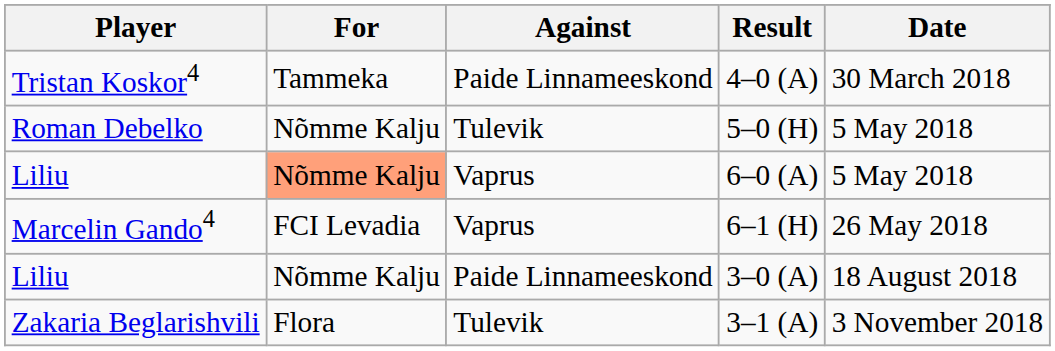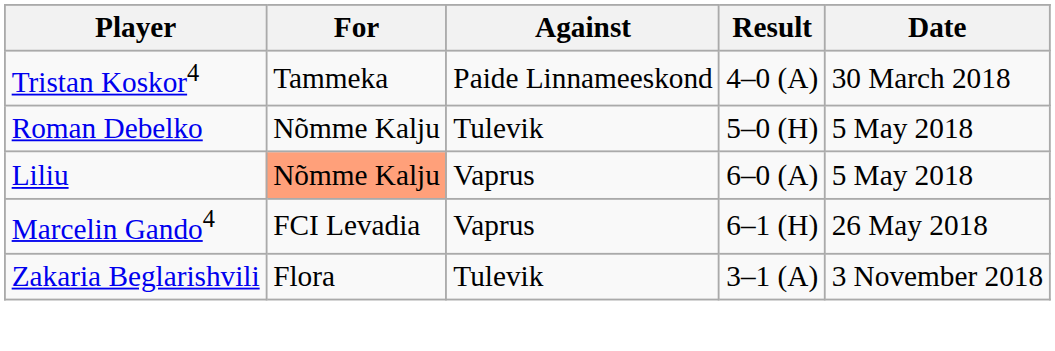 <table class="wikitable">
 <tr>
 <th>Player</th>
 <th>For</th>
 <th>Against</th>
 <th>Result</th>
 <th>Date</th>
 </tr>
 <tr>
 <td> <a href='#'>Tristan Koskor</a><sup>4</sup></td>
 <td>Tammeka</td>
 <td>Paide Linnameeskond</td>
 <td align=center>4–0 (A)</td>
 <td>30 March 2018</td>
 </tr>
 <tr>
 <td> <a href='#'>Roman Debelko</a></td>
 <td>Nõmme Kalju</td>
 <td>Tulevik</td>
 <td align=center>5–0 (H)</td>
 <td>5 May 2018</td>
 </tr>
 <tr>
 <td> <a href='#'>Liliu</a></td>
 <td style="background: lightsalmon;">Nõmme Kalju</td>
 <td>Vaprus</td>
 <td align=center>6–0 (A)</td>
 <td>5 May 2018</td>
 </tr>
 <tr>
 <td> <a href='#'>Marcelin Gando</a><sup>4</sup></td>
 <td>FCI Levadia</td>
 <td>Vaprus</td>
 <td align=center>6–1 (H)</td>
 <td>26 May 2018</td>
 </tr>
 <tr>
-<td> <a href='#'>Liliu</a></td>
-<td>Nõmme Kalju</td>
-<td>Paide Linnameeskond</td>
-<td align=center>3–0 (A)</td>
-<td>18 August 2018</td>
-</tr>
-<tr>
 <td> <a href='#'>Zakaria Beglarishvili</a></td>
 <td>Flora</td>
 <td>Tulevik</td>
 <td align=center>3–1 (A)</td>
 <td>3 November 2018</td>
 </tr>
 </table>
